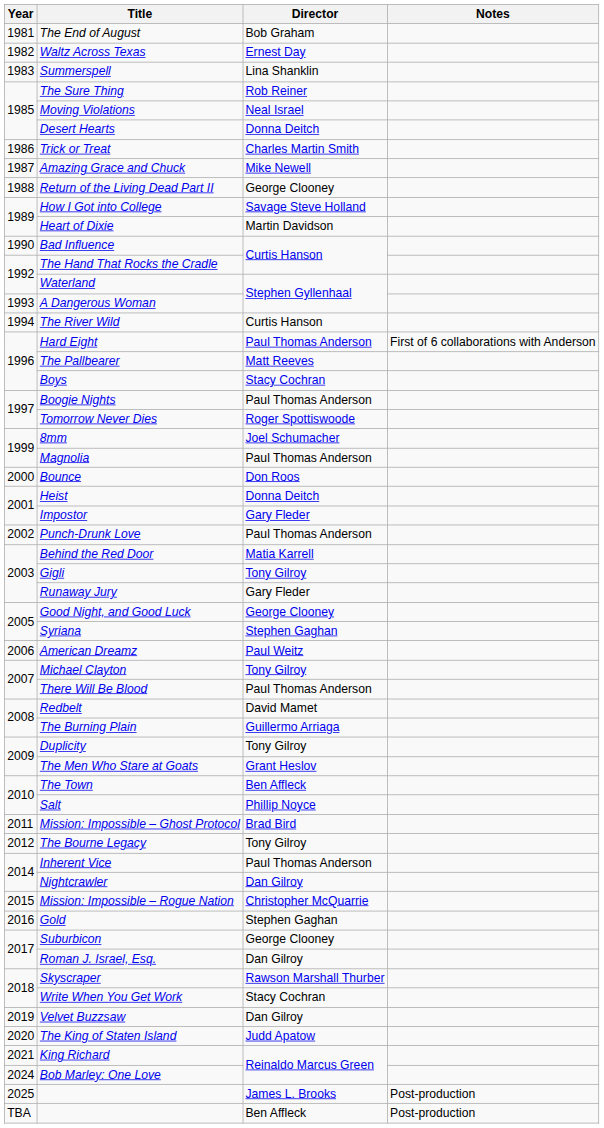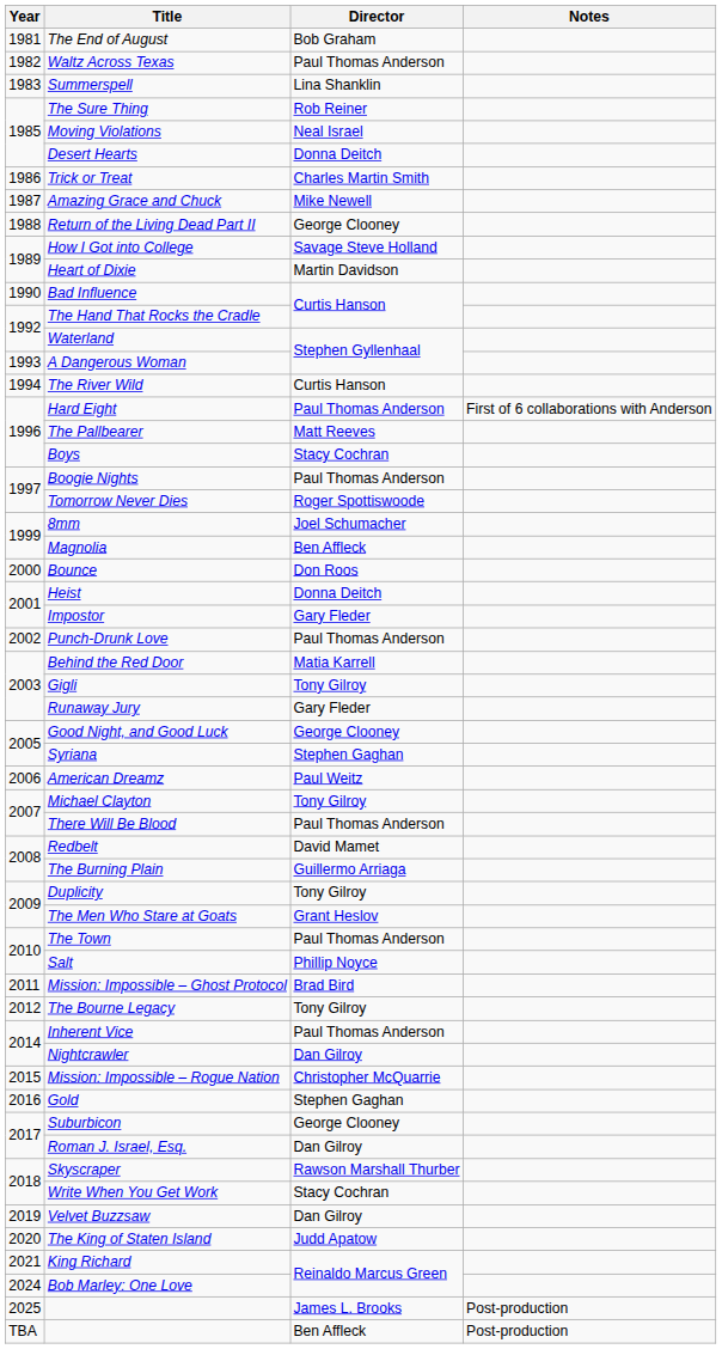 <table class="wikitable">
 <tr>
 <th>Year</th>
 <th>Title</th>
 <th>Director</th>
 <th>Notes</th>
 </tr>
 <tr>
 <td>1981</td>
 <td><em>The End of August</em></td>
 <td>Bob Graham</td>
 <td></td>
 </tr>
 <tr>
 <td>1982</td>
 <td><em><a href='#'>Waltz Across Texas</a></em></td>
-<td><a href='#'>Ernest Day</a></td>
+<td>Paul Thomas Anderson</td>
 <td></td>
 </tr>
 <tr>
 <td>1983</td>
 <td><em><a href='#'>Summerspell</a></em></td>
 <td>Lina Shanklin</td>
 <td></td>
 </tr>
 <tr>
 <td rowspan=3>1985</td>
 <td><em><a href='#'>The Sure Thing</a></em></td>
 <td><a href='#'>Rob Reiner</a></td>
 <td></td>
 </tr>
 <tr>
 <td><em><a href='#'>Moving Violations</a></em></td>
 <td><a href='#'>Neal Israel</a></td>
 <td></td>
 </tr>
 <tr>
 <td><em><a href='#'>Desert Hearts</a></em></td>
 <td><a href='#'>Donna Deitch</a></td>
 <td></td>
 </tr>
 <tr>
 <td>1986</td>
 <td><em><a href='#'>Trick or Treat</a></em></td>
 <td><a href='#'>Charles Martin Smith</a></td>
 <td></td>
 </tr>
 <tr>
 <td>1987</td>
 <td><em><a href='#'>Amazing Grace and Chuck</a></em></td>
 <td><a href='#'>Mike Newell</a></td>
 <td></td>
 </tr>
 <tr>
 <td>1988</td>
 <td><em><a href='#'>Return of the Living Dead Part II</a></em></td>
 <td>George Clooney</td>
 <td></td>
 </tr>
 <tr>
 <td rowspan=2>1989</td>
 <td><em><a href='#'>How I Got into College</a></em></td>
 <td><a href='#'>Savage Steve Holland</a></td>
 <td></td>
 </tr>
 <tr>
 <td><em><a href='#'>Heart of Dixie</a></em></td>
 <td>Martin Davidson</td>
 <td></td>
 </tr>
 <tr>
 <td>1990</td>
 <td><em><a href='#'>Bad Influence</a></em></td>
 <td rowspan=2><a href='#'>Curtis Hanson</a></td>
 <td></td>
 </tr>
 <tr>
 <td rowspan=2>1992</td>
 <td><em><a href='#'>The Hand That Rocks the Cradle</a></em></td>
 <td></td>
 </tr>
 <tr>
 <td><em><a href='#'>Waterland</a></em></td>
 <td rowspan="2"><a href='#'>Stephen Gyllenhaal</a></td>
 <td></td>
 </tr>
 <tr>
 <td>1993</td>
 <td><em><a href='#'>A Dangerous Woman</a></em></td>
 <td></td>
 </tr>
 <tr>
 <td>1994</td>
 <td><em><a href='#'>The River Wild</a></em></td>
 <td>Curtis Hanson</td>
 <td></td>
 </tr>
 <tr>
 <td rowspan=3>1996</td>
 <td><em><a href='#'>Hard Eight</a></em></td>
 <td><a href='#'>Paul Thomas Anderson</a></td>
 <td>First of 6 collaborations with Anderson</td>
 </tr>
 <tr>
 <td><em><a href='#'>The Pallbearer</a></em></td>
 <td><a href='#'>Matt Reeves</a></td>
 <td></td>
 </tr>
 <tr>
 <td><em><a href='#'>Boys</a></em></td>
 <td><a href='#'>Stacy Cochran</a></td>
 <td></td>
 </tr>
 <tr>
 <td rowspan=2>1997</td>
 <td><em><a href='#'>Boogie Nights</a></em></td>
 <td>Paul Thomas Anderson</td>
 <td></td>
 </tr>
 <tr>
 <td><em><a href='#'>Tomorrow Never Dies</a></em></td>
 <td><a href='#'>Roger Spottiswoode</a></td>
 <td></td>
 </tr>
 <tr>
 <td rowspan=2>1999</td>
 <td><em><a href='#'>8mm</a></em></td>
 <td><a href='#'>Joel Schumacher</a></td>
 <td></td>
 </tr>
 <tr>
 <td><em><a href='#'>Magnolia</a></em></td>
-<td>Paul Thomas Anderson</td>
+<td><a href='#'>Ben Affleck</a></td>
 <td></td>
 </tr>
 <tr>
 <td>2000</td>
 <td><em><a href='#'>Bounce</a></em></td>
 <td><a href='#'>Don Roos</a></td>
 <td></td>
 </tr>
 <tr>
 <td rowspan=2>2001</td>
 <td><em><a href='#'>Heist</a></em></td>
 <td><a href='#'>Donna Deitch</a></td>
 <td></td>
 </tr>
 <tr>
 <td><em><a href='#'>Impostor</a></em></td>
 <td><a href='#'>Gary Fleder</a></td>
 <td></td>
 </tr>
 <tr>
 <td>2002</td>
 <td><em><a href='#'>Punch-Drunk Love</a></em></td>
 <td>Paul Thomas Anderson</td>
 <td></td>
 </tr>
 <tr>
 <td rowspan=3>2003</td>
 <td><em><a href='#'>Behind the Red Door</a></em></td>
 <td><a href='#'>Matia Karrell</a></td>
 <td></td>
 </tr>
 <tr>
 <td><em><a href='#'>Gigli</a></em></td>
 <td><a href='#'>Tony Gilroy</a></td>
 <td></td>
 </tr>
 <tr>
 <td><em><a href='#'>Runaway Jury</a></em></td>
 <td>Gary Fleder</td>
 <td></td>
 </tr>
 <tr>
 <td rowspan=2>2005</td>
 <td><em><a href='#'>Good Night, and Good Luck</a></em></td>
 <td><a href='#'>George Clooney</a></td>
 <td></td>
 </tr>
 <tr>
 <td><em><a href='#'>Syriana</a></em></td>
 <td><a href='#'>Stephen Gaghan</a></td>
 <td></td>
 </tr>
 <tr>
 <td>2006</td>
 <td><em><a href='#'>American Dreamz</a></em></td>
 <td><a href='#'>Paul Weitz</a></td>
 <td></td>
 </tr>
 <tr>
 <td rowspan=2>2007</td>
 <td><em><a href='#'>Michael Clayton</a></em></td>
 <td><a href='#'>Tony Gilroy</a></td>
 <td></td>
 </tr>
 <tr>
 <td><em><a href='#'>There Will Be Blood</a></em></td>
 <td>Paul Thomas Anderson</td>
 <td></td>
 </tr>
 <tr>
 <td rowspan=2>2008</td>
 <td><em><a href='#'>Redbelt</a></em></td>
 <td>David Mamet</td>
 <td></td>
 </tr>
 <tr>
 <td><em><a href='#'>The Burning Plain</a></em></td>
 <td><a href='#'>Guillermo Arriaga</a></td>
 <td></td>
 </tr>
 <tr>
 <td rowspan=2>2009</td>
 <td><em><a href='#'>Duplicity</a></em></td>
 <td>Tony Gilroy</td>
 <td></td>
 </tr>
 <tr>
 <td><em><a href='#'>The Men Who Stare at Goats</a></em></td>
 <td><a href='#'>Grant Heslov</a></td>
 <td></td>
 </tr>
 <tr>
 <td rowspan=2>2010</td>
 <td><em><a href='#'>The Town</a></em></td>
-<td><a href='#'>Ben Affleck</a></td>
+<td>Paul Thomas Anderson</td>
 <td></td>
 </tr>
 <tr>
 <td><em><a href='#'>Salt</a></em></td>
 <td><a href='#'>Phillip Noyce</a></td>
 <td></td>
 </tr>
 <tr>
 <td>2011</td>
 <td><em><a href='#'>Mission: Impossible – Ghost Protocol</a></em></td>
 <td><a href='#'>Brad Bird</a></td>
 <td></td>
 </tr>
 <tr>
 <td>2012</td>
 <td><em><a href='#'>The Bourne Legacy</a></em></td>
 <td>Tony Gilroy</td>
 <td></td>
 </tr>
 <tr>
 <td rowspan=2>2014</td>
 <td><em><a href='#'>Inherent Vice</a></em></td>
 <td>Paul Thomas Anderson</td>
 <td></td>
 </tr>
 <tr>
 <td><em><a href='#'>Nightcrawler</a></em></td>
 <td><a href='#'>Dan Gilroy</a></td>
 <td></td>
 </tr>
 <tr>
 <td>2015</td>
 <td><em><a href='#'>Mission: Impossible – Rogue Nation</a></em></td>
 <td><a href='#'>Christopher McQuarrie</a></td>
 <td></td>
 </tr>
 <tr>
 <td>2016</td>
 <td><em><a href='#'>Gold</a></em></td>
 <td>Stephen Gaghan</td>
 <td></td>
 </tr>
 <tr>
 <td rowspan=2>2017</td>
 <td><em><a href='#'>Suburbicon</a></em></td>
 <td>George Clooney</td>
 <td></td>
 </tr>
 <tr>
 <td><em><a href='#'>Roman J. Israel, Esq.</a></em></td>
 <td>Dan Gilroy</td>
 <td></td>
 </tr>
 <tr>
 <td rowspan=2>2018</td>
 <td><em><a href='#'>Skyscraper</a></em></td>
 <td><a href='#'>Rawson Marshall Thurber</a></td>
 <td></td>
 </tr>
 <tr>
 <td><em><a href='#'>Write When You Get Work</a></em></td>
 <td>Stacy Cochran</td>
 <td></td>
 </tr>
 <tr>
 <td>2019</td>
 <td><em><a href='#'>Velvet Buzzsaw</a></em></td>
 <td>Dan Gilroy</td>
 <td></td>
 </tr>
 <tr>
 <td>2020</td>
 <td><em><a href='#'>The King of Staten Island</a></em></td>
 <td><a href='#'>Judd Apatow</a></td>
 <td></td>
 </tr>
 <tr>
 <td>2021</td>
 <td><em><a href='#'>King Richard</a></em></td>
 <td rowspan=2><a href='#'>Reinaldo Marcus Green</a></td>
 <td></td>
 </tr>
 <tr>
 <td>2024</td>
 <td><em><a href='#'>Bob Marley: One Love</a></em></td>
 <td></td>
 </tr>
 <tr>
 <td>2025</td>
 <td></td>
 <td><a href='#'>James L. Brooks</a></td>
 <td>Post-production</td>
 </tr>
 <tr>
 <td>TBA</td>
 <td></td>
 <td>Ben Affleck</td>
 <td>Post-production</td>
 </tr>
 </table>
